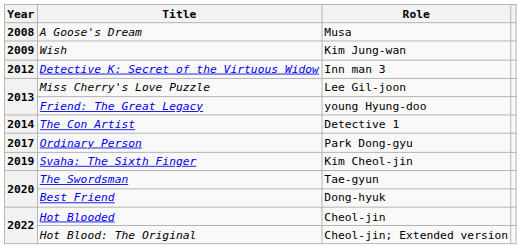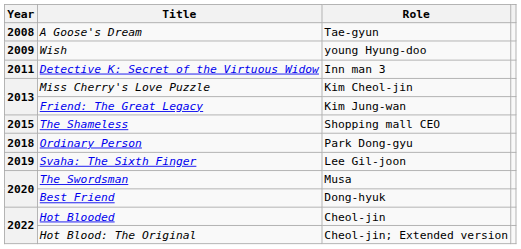 <table class="wikitable plainrowheaders sortable">
 <tr>
 <th scope="col">Year</th>
 <th scope="col">Title</th>
 <th scope="col">Role</th>
 <th scope="col" class="unsortable"></th>
 </tr>
 <tr>
 <th scope="row">2008</th>
 <td><em>A Goose's Dream</em></td>
-<td>Musa</td>
+<td>Tae-gyun</td>
 <td style="text-align:center"></td>
 </tr>
 <tr>
 <th scope="row">2009</th>
 <td><em>Wish</em></td>
-<td>Kim Jung-wan</td>
+<td>young Hyung-doo</td>
 <td style="text-align:center"></td>
 </tr>
 <tr>
-<th scope="row">2012</th>
+<th scope="row">2011</th>
 <td><em><a href='#'>Detective K: Secret of the Virtuous Widow</a></em></td>
 <td>Inn man 3</td>
 <td style="text-align:center"></td>
 </tr>
 <tr>
 <th scope="row" rowspan="2">2013</th>
 <td><em>Miss Cherry's Love Puzzle</em></td>
-<td>Lee Gil-joon</td>
+<td>Kim Cheol-jin</td>
 <td style="text-align:center"></td>
 </tr>
 <tr>
 <td><em><a href='#'>Friend: The Great Legacy</a></em></td>
-<td>young Hyung-doo</td>
+<td>Kim Jung-wan</td>
 <td style="text-align:center"></td>
 </tr>
 <tr>
-<th scope="row">2014</th>
-<td><em><a href='#'>The Con Artist</a></em></td>
-<td>Detective 1</td>
+<th scope="row">2015</th>
+<td><em><a href='#'>The Shameless</a></em></td>
+<td>Shopping mall CEO</td>
 <td style="text-align:center"></td>
 </tr>
 <tr>
-<th scope="row">2017</th>
+<th scope="row">2018</th>
 <td><em><a href='#'>Ordinary Person</a></em></td>
 <td>Park Dong-gyu</td>
 <td style="text-align:center"></td>
 </tr>
 <tr>
 <th scope="row">2019</th>
 <td><em><a href='#'>Svaha: The Sixth Finger</a></em></td>
-<td>Kim Cheol-jin</td>
+<td>Lee Gil-joon</td>
 <td style="text-align:center"></td>
 </tr>
 <tr>
 <th scope="row" rowspan="2">2020</th>
 <td><em><a href='#'>The Swordsman</a></em></td>
-<td>Tae-gyun</td>
+<td>Musa</td>
 <td style="text-align:center"></td>
 </tr>
 <tr>
 <td><em><a href='#'>Best Friend</a></em></td>
 <td>Dong-hyuk</td>
 <td style="text-align:center"></td>
 </tr>
 <tr>
 <th scope="row" rowspan="2">2022</th>
 <td><em><a href='#'>Hot Blooded</a></em></td>
 <td>Cheol-jin</td>
 <td style="text-align:center"></td>
 </tr>
 <tr>
 <td><em>Hot Blood: The Original</em></td>
 <td>Cheol-jin; Extended version</td>
 <td style="text-align:center"></td>
 </tr>
 </table>
